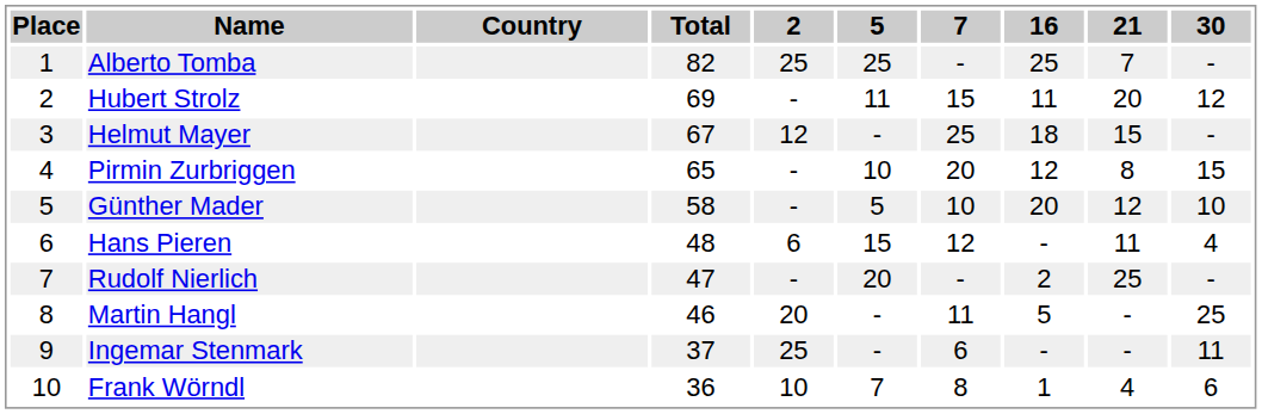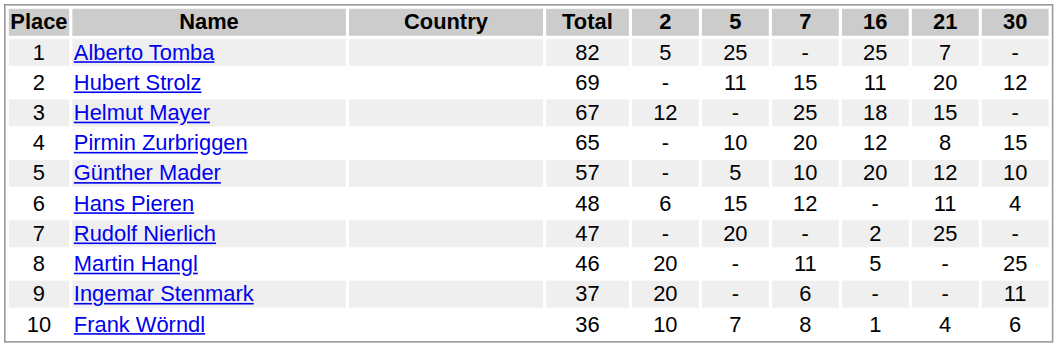 <table border="0" style="border: 1px solid #999; background-color:#FFFFFF; text-align:center; font-size:86%; line-height:15px;">
 <tr align="center" bgcolor="#CCCCCC">
 <th width=35>Place</th>
 <th width=170>Name</th>
 <th width=120>Country</th>
 <th width=50>Total</th>
 <th width=40>2</th>
 <th width=40>5</th>
 <th width=40>7</th>
 <th width=40>16</th>
 <th width=40>21</th>
 <th width=40>30</th>
 </tr>
 <tr bgcolor="#EFEFEF">
 <td>1</td>
 <td align="left"><a href='#'>Alberto Tomba</a></td>
 <td align="left"></td>
 <td>82</td>
-<td>25</td>
+<td>5</td>
 <td>25</td>
 <td>-</td>
 <td>25</td>
 <td>7</td>
 <td>-</td>
 </tr>
 <tr>
 <td>2</td>
 <td align="left"><a href='#'>Hubert Strolz</a></td>
 <td align="left"></td>
 <td>69</td>
 <td>-</td>
 <td>11</td>
 <td>15</td>
 <td>11</td>
 <td>20</td>
 <td>12</td>
 </tr>
 <tr bgcolor="#EFEFEF">
 <td>3</td>
 <td align="left"><a href='#'>Helmut Mayer</a></td>
 <td align="left"></td>
 <td>67</td>
 <td>12</td>
 <td>-</td>
 <td>25</td>
 <td>18</td>
 <td>15</td>
 <td>-</td>
 </tr>
 <tr>
 <td>4</td>
 <td align="left"><a href='#'>Pirmin Zurbriggen</a></td>
 <td align="left"></td>
 <td>65</td>
 <td>-</td>
 <td>10</td>
 <td>20</td>
 <td>12</td>
 <td>8</td>
 <td>15</td>
 </tr>
 <tr bgcolor="#EFEFEF">
 <td>5</td>
 <td align="left"><a href='#'>Günther Mader</a></td>
 <td align="left"></td>
-<td>58</td>
+<td>57</td>
 <td>-</td>
 <td>5</td>
 <td>10</td>
 <td>20</td>
 <td>12</td>
 <td>10</td>
 </tr>
 <tr>
 <td>6</td>
 <td align="left"><a href='#'>Hans Pieren</a></td>
 <td align="left"></td>
 <td>48</td>
 <td>6</td>
 <td>15</td>
 <td>12</td>
 <td>-</td>
 <td>11</td>
 <td>4</td>
 </tr>
 <tr bgcolor="#EFEFEF">
 <td>7</td>
 <td align="left"><a href='#'>Rudolf Nierlich</a></td>
 <td align="left"></td>
 <td>47</td>
 <td>-</td>
 <td>20</td>
 <td>-</td>
 <td>2</td>
 <td>25</td>
 <td>-</td>
 </tr>
 <tr>
 <td>8</td>
 <td align="left"><a href='#'>Martin Hangl</a></td>
 <td align="left"></td>
 <td>46</td>
 <td>20</td>
 <td>-</td>
 <td>11</td>
 <td>5</td>
 <td>-</td>
 <td>25</td>
 </tr>
 <tr bgcolor="#EFEFEF">
 <td>9</td>
 <td align="left"><a href='#'>Ingemar Stenmark</a></td>
 <td align="left"></td>
 <td>37</td>
-<td>25</td>
+<td>20</td>
 <td>-</td>
 <td>6</td>
 <td>-</td>
 <td>-</td>
 <td>11</td>
 </tr>
 <tr>
 <td>10</td>
 <td align="left"><a href='#'>Frank Wörndl</a></td>
 <td align="left"></td>
 <td>36</td>
 <td>10</td>
 <td>7</td>
 <td>8</td>
 <td>1</td>
 <td>4</td>
 <td>6</td>
 </tr>
 </table>
